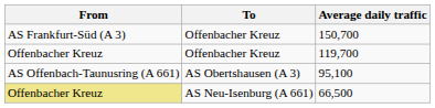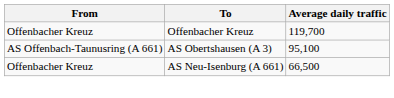 <table class="wikitable">
 <tr>
 <th>From</th>
 <th>To</th>
 <th>Average daily traffic<br></th>
-</tr>
-<tr>
-<td>AS Frankfurt-Süd (A 3)</td>
-<td>Offenbacher Kreuz</td>
-<td>150,700</td>
 </tr>
 <tr>
 <td>Offenbacher Kreuz</td>
 <td>Offenbacher Kreuz</td>
 <td>119,700</td>
 </tr>
 <tr>
 <td>AS Offenbach-Taunusring (A 661)</td>
 <td>AS Obertshausen (A 3)</td>
 <td>95,100</td>
 </tr>
 <tr>
-<td style="background: khaki;">Offenbacher Kreuz</td>
+<td>Offenbacher Kreuz</td>
 <td>AS Neu-Isenburg (A 661)</td>
 <td>66,500</td>
 </tr>
 </table>
